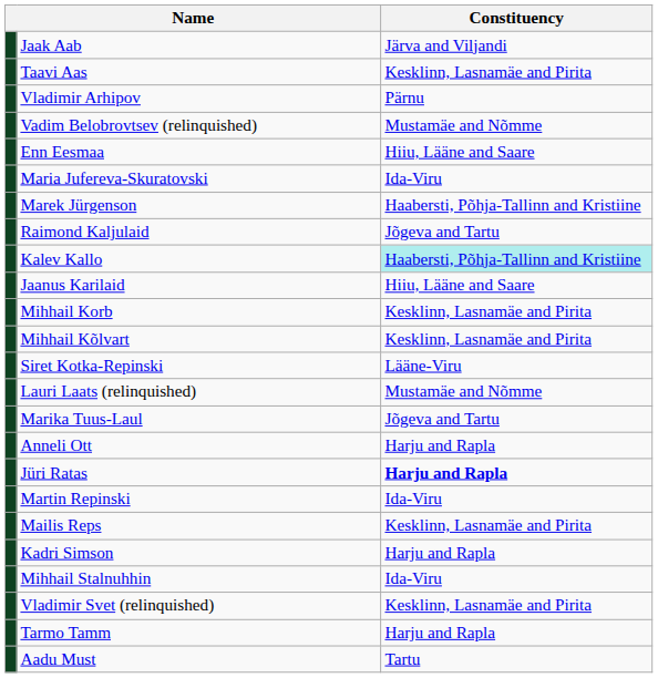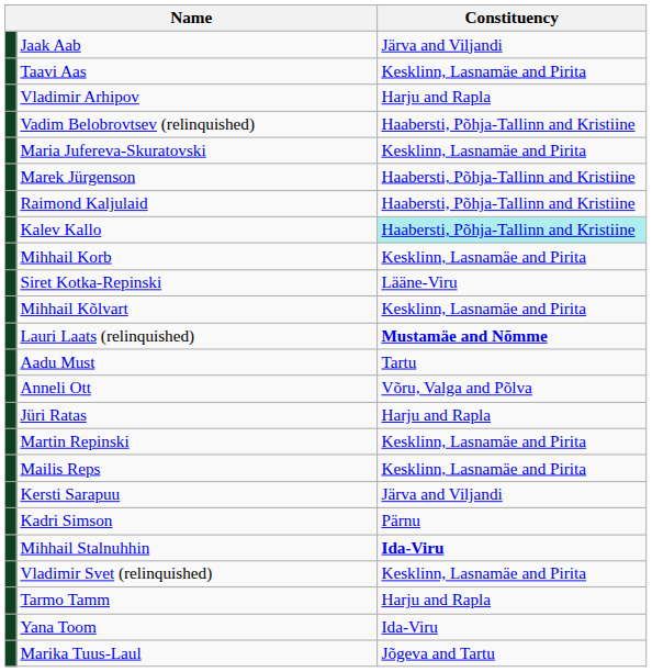 <table class="wikitable collapsible collapsed">
 <tr>
 <th colspan=2 width=350>Name</th>
 <th width=250>Constituency</th>
 </tr>
 <tr>
 <td style="background-color:#0E4120"></td>
 <td><a href='#'>Jaak Aab</a></td>
 <td><a href='#'>Järva and Viljandi</a></td>
 </tr>
 <tr>
 <td style="background-color:#0E4120"></td>
 <td><a href='#'>Taavi Aas</a></td>
 <td><a href='#'>Kesklinn, Lasnamäe and Pirita</a></td>
 </tr>
 <tr>
 <td style="background-color:#0E4120"></td>
 <td><a href='#'>Vladimir Arhipov</a></td>
-<td><a href='#'>Pärnu</a></td>
+<td><a href='#'>Harju and Rapla</a></td>
 </tr>
 <tr>
 <td style="background-color:#0E4120"></td>
 <td><a href='#'>Vadim Belobrovtsev</a> (relinquished)</td>
-<td><a href='#'>Mustamäe and Nõmme</a></td>
-</tr>
-<tr>
-<td style="background-color:#0E4120"></td>
-<td><a href='#'>Enn Eesmaa</a></td>
-<td><a href='#'>Hiiu, Lääne and Saare</a></td>
+<td><a href='#'>Haabersti, Põhja-Tallinn and Kristiine</a></td>
 </tr>
 <tr>
 <td style="background-color:#0E4120"></td>
 <td><a href='#'>Maria Jufereva-Skuratovski</a></td>
-<td><a href='#'>Ida-Viru</a></td>
+<td><a href='#'>Kesklinn, Lasnamäe and Pirita</a></td>
 </tr>
 <tr>
 <td style="background-color:#0E4120"></td>
 <td><a href='#'>Marek Jürgenson</a></td>
 <td><a href='#'>Haabersti, Põhja-Tallinn and Kristiine</a></td>
 </tr>
 <tr>
 <td style="background-color:#0E4120"></td>
 <td><a href='#'>Raimond Kaljulaid</a></td>
-<td><a href='#'>Jõgeva and Tartu</a></td>
+<td><a href='#'>Haabersti, Põhja-Tallinn and Kristiine</a></td>
 </tr>
 <tr>
 <td style="background-color:#0E4120"></td>
 <td><a href='#'>Kalev Kallo</a></td>
 <td style="background: paleturquoise;"><a href='#'>Haabersti, Põhja-Tallinn and Kristiine</a></td>
 </tr>
 <tr>
 <td style="background-color:#0E4120"></td>
-<td><a href='#'>Jaanus Karilaid</a></td>
-<td><a href='#'>Hiiu, Lääne and Saare</a></td>
-</tr>
-<tr>
-<td style="background-color:#0E4120"></td>
 <td><a href='#'>Mihhail Korb</a></td>
-<td><a href='#'>Kesklinn, Lasnamäe and Pirita</a></td>
-</tr>
-<tr>
-<td style="background-color:#0E4120"></td>
-<td><a href='#'>Mihhail Kõlvart</a></td>
 <td><a href='#'>Kesklinn, Lasnamäe and Pirita</a></td>
 </tr>
 <tr>
 <td style="background-color:#0E4120"></td>
 <td><a href='#'>Siret Kotka-Repinski</a></td>
 <td><a href='#'>Lääne-Viru</a></td>
 </tr>
 <tr>
 <td style="background-color:#0E4120"></td>
-<td><a href='#'>Lauri Laats</a> (relinquished)</td>
-<td><a href='#'>Mustamäe and Nõmme</a></td>
+<td><a href='#'>Mihhail Kõlvart</a></td>
+<td><a href='#'>Kesklinn, Lasnamäe and Pirita</a></td>
 </tr>
 <tr>
 <td style="background-color:#0E4120"></td>
-<td><a href='#'>Marika Tuus-Laul</a></td>
-<td><a href='#'>Jõgeva and Tartu</a></td>
+<td><a href='#'>Lauri Laats</a> (relinquished)</td>
+<td><strong><a href='#'>Mustamäe and Nõmme</a></strong></td>
+</tr>
+<tr>
+<td style="background-color:#0E4120"></td>
+<td><a href='#'>Aadu Must</a></td>
+<td><a href='#'>Tartu</a></td>
 </tr>
 <tr>
 <td style="background-color:#0E4120"></td>
 <td><a href='#'>Anneli Ott</a></td>
+<td><a href='#'>Võru, Valga and Põlva</a></td>
+</tr>
+<tr>
+<td style="background-color:#0E4120"></td>
+<td><a href='#'>Jüri Ratas</a></td>
 <td><a href='#'>Harju and Rapla</a></td>
 </tr>
 <tr>
 <td style="background-color:#0E4120"></td>
-<td><a href='#'>Jüri Ratas</a></td>
-<td><strong><a href='#'>Harju and Rapla</a></strong></td>
-</tr>
-<tr>
-<td style="background-color:#0E4120"></td>
 <td><a href='#'>Martin Repinski</a></td>
-<td><a href='#'>Ida-Viru</a></td>
+<td><a href='#'>Kesklinn, Lasnamäe and Pirita</a></td>
 </tr>
 <tr>
 <td style="background-color:#0E4120"></td>
 <td><a href='#'>Mailis Reps</a></td>
 <td><a href='#'>Kesklinn, Lasnamäe and Pirita</a></td>
 </tr>
 <tr>
 <td style="background-color:#0E4120"></td>
+<td><a href='#'>Kersti Sarapuu</a></td>
+<td><a href='#'>Järva and Viljandi</a></td>
+</tr>
+<tr>
+<td style="background-color:#0E4120"></td>
 <td><a href='#'>Kadri Simson</a></td>
-<td><a href='#'>Harju and Rapla</a></td>
+<td><a href='#'>Pärnu</a></td>
 </tr>
 <tr>
 <td style="background-color:#0E4120"></td>
 <td><a href='#'>Mihhail Stalnuhhin</a></td>
-<td><a href='#'>Ida-Viru</a></td>
+<td><strong><a href='#'>Ida-Viru</a></strong></td>
 </tr>
 <tr>
 <td style="background-color:#0E4120"></td>
 <td><a href='#'>Vladimir Svet</a> (relinquished)</td>
 <td><a href='#'>Kesklinn, Lasnamäe and Pirita</a></td>
 </tr>
 <tr>
 <td style="background-color:#0E4120"></td>
 <td><a href='#'>Tarmo Tamm</a></td>
 <td><a href='#'>Harju and Rapla</a></td>
 </tr>
 <tr>
 <td style="background-color:#0E4120"></td>
-<td><a href='#'>Aadu Must</a></td>
-<td><a href='#'>Tartu</a></td>
+<td><a href='#'>Yana Toom</a></td>
+<td><a href='#'>Ida-Viru</a></td>
+</tr>
+<tr>
+<td style="background-color:#0E4120"></td>
+<td><a href='#'>Marika Tuus-Laul</a></td>
+<td><a href='#'>Jõgeva and Tartu</a></td>
 </tr>
 </table>
